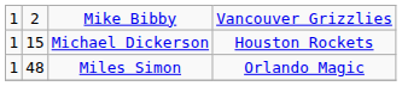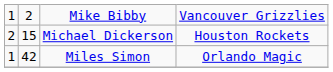 <table class="wikitable">
 <tr align="center" bgcolor="">
 <td>1</td>
 <td>2</td>
 <td><a href='#'>Mike Bibby</a></td>
 <td><a href='#'>Vancouver Grizzlies</a></td>
 </tr>
 <tr align="center" bgcolor="">
-<td>1</td>
+<td>2</td>
 <td>15</td>
 <td><a href='#'>Michael Dickerson</a></td>
 <td><a href='#'>Houston Rockets</a></td>
 </tr>
 <tr align="center" bgcolor="">
 <td>1</td>
-<td>48</td>
+<td>42</td>
 <td><a href='#'>Miles Simon</a></td>
 <td><a href='#'>Orlando Magic</a></td>
 </tr>
 <tr align="center" bgcolor="">
 </tr>
 </table>
